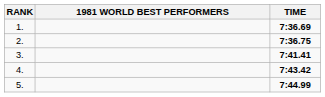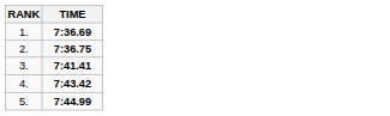 <table class="wikitable" style="border-collapse: collapse; font-size: 90%;">
 <tr>
 <th>RANK</th>
-<th align="center" style="width: 25em">1981 WORLD BEST PERFORMERS</th>
 <th align="center" style="width: 5em">TIME</th>
 </tr>
 <tr>
 <td align="center">1.</td>
-<td></td>
 <td align="center"><strong>7:36.69</strong></td>
 </tr>
 <tr>
 <td align="center">2.</td>
-<td></td>
 <td align="center"><strong>7:36.75</strong></td>
 </tr>
 <tr>
 <td align="center">3.</td>
-<td></td>
 <td align="center"><strong>7:41.41</strong></td>
 </tr>
 <tr>
 <td align="center">4.</td>
-<td></td>
 <td align="center"><strong>7:43.42</strong></td>
 </tr>
 <tr>
 <td align="center">5.</td>
-<td></td>
 <td align="center"><strong>7:44.99</strong></td>
 </tr>
 </table>
